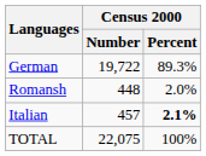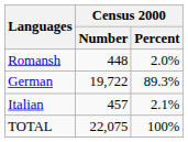 <table class="wikitable">
 <tr ---->
 <th rowspan="2">Languages</th>
 <th colspan="2">Census 2000</th>
 </tr>
 <tr ---->
 <th>Number</th>
 <th>Percent</th>
 </tr>
 <tr ---->
+<td><a href='#'>Romansh</a></td>
+<td align=right>448</td>
+<td align=right>2.0%</td>
+</tr>
+<tr ---->
 <td><a href='#'>German</a></td>
 <td align=right>19,722</td>
 <td align=right>89.3%</td>
 </tr>
 <tr ---->
-<td><a href='#'>Romansh</a></td>
-<td align=right>448</td>
-<td align=right>2.0%</td>
-</tr>
-<tr ---->
 <td><a href='#'>Italian</a></td>
 <td align=right>457</td>
-<td align=right><strong>2.1%</strong></td>
+<td align=right>2.1%</td>
 </tr>
 <tr ---->
 <td>TOTAL</td>
 <td align=right>22,075</td>
 <td align=right>100%</td>
 </tr>
 </table>
